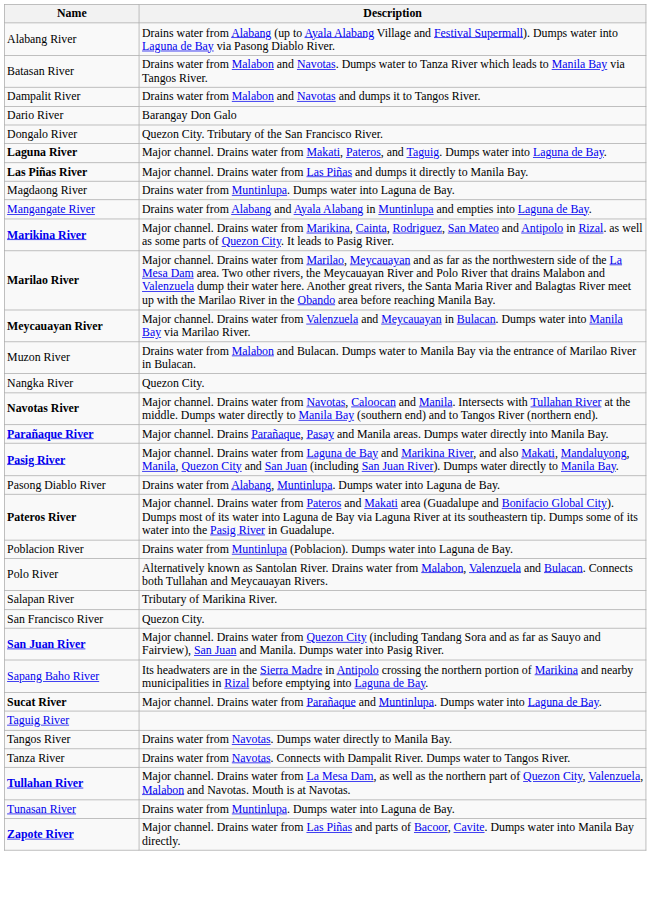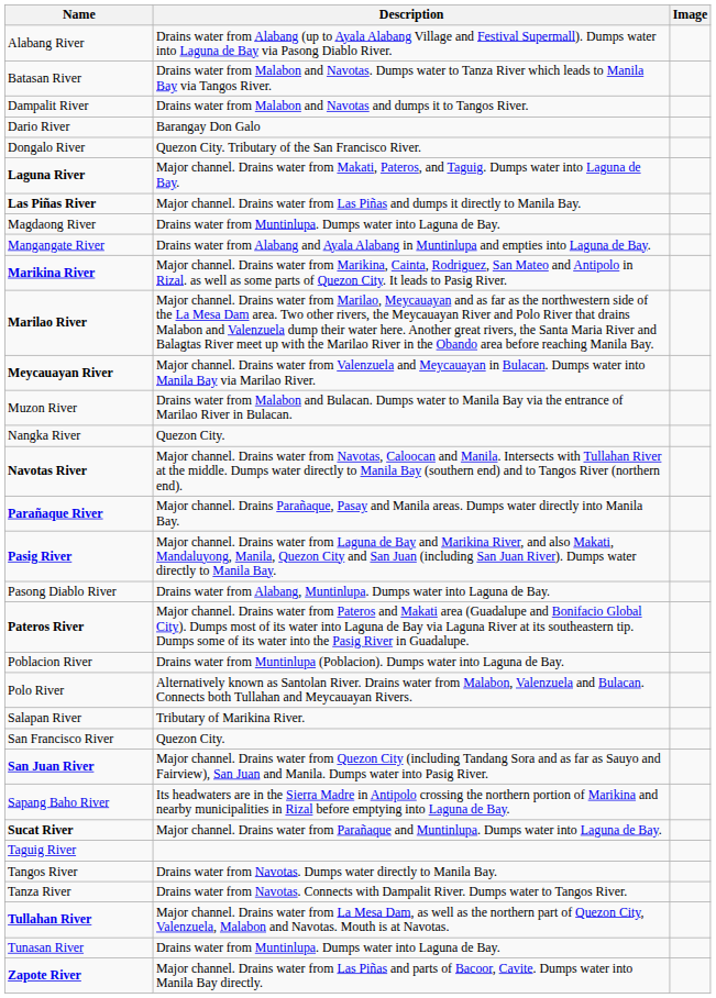 <table class="wikitable">
 <tr>
 <th style="width:175px;">Name</th>
 <th>Description</th>
+<th>Image</th>
 </tr>
 <tr>
 <td>Alabang River</td>
 <td>Drains water from <a href='#'>Alabang</a> (up to <a href='#'>Ayala Alabang</a> Village and <a href='#'>Festival Supermall</a>). Dumps water into <a href='#'>Laguna de Bay</a> via Pasong Diablo River.</td>
+<td></td>
 </tr>
 <tr>
 <td>Batasan River</td>
 <td>Drains water from <a href='#'>Malabon</a> and <a href='#'>Navotas</a>. Dumps water to Tanza River which leads to <a href='#'>Manila Bay</a> via Tangos River.</td>
+<td></td>
 </tr>
 <tr>
 <td>Dampalit River</td>
 <td>Drains water from <a href='#'>Malabon</a> and <a href='#'>Navotas</a> and dumps it to Tangos River.</td>
+<td></td>
 </tr>
 <tr>
 <td>Dario River</td>
 <td>Barangay Don Galo</td>
+<td></td>
 </tr>
 <tr>
 <td>Dongalo River</td>
 <td>Quezon City. Tributary of the San Francisco River.</td>
+<td></td>
 </tr>
 <tr>
 <td><strong>Laguna River</strong></td>
 <td>Major channel. Drains water from <a href='#'>Makati</a>, <a href='#'>Pateros</a>, and <a href='#'>Taguig</a>. Dumps water into <a href='#'>Laguna de Bay</a>.</td>
+<td></td>
 </tr>
 <tr>
 <td><strong>Las Piñas River</strong></td>
 <td>Major channel. Drains water from <a href='#'>Las Piñas</a> and dumps it directly to Manila Bay.</td>
+<td></td>
 </tr>
 <tr>
 <td>Magdaong River</td>
 <td>Drains water from <a href='#'>Muntinlupa</a>. Dumps water into Laguna de Bay.</td>
+<td></td>
 </tr>
 <tr>
 <td><a href='#'>Mangangate River</a></td>
 <td>Drains water from <a href='#'>Alabang</a> and <a href='#'>Ayala Alabang</a> in <a href='#'>Muntinlupa</a> and empties into <a href='#'>Laguna de Bay</a>.</td>
+<td></td>
 </tr>
 <tr>
 <td><strong><a href='#'>Marikina River</a></strong></td>
 <td>Major channel. Drains water from <a href='#'>Marikina</a>, <a href='#'>Cainta</a>, <a href='#'>Rodriguez</a>, <a href='#'>San Mateo</a> and <a href='#'>Antipolo</a> in <a href='#'>Rizal</a>. as well as some parts of <a href='#'>Quezon City</a>. It leads to Pasig River.</td>
+<td></td>
 </tr>
 <tr>
 <td><strong>Marilao River</strong></td>
 <td>Major channel. Drains water from <a href='#'>Marilao</a>, <a href='#'>Meycauayan</a> and as far as the northwestern side of the <a href='#'>La Mesa Dam</a> area. Two other rivers, the Meycauayan River and Polo River that drains Malabon and <a href='#'>Valenzuela</a> dump their water here. Another great rivers, the Santa Maria River and Balagtas River meet up with the Marilao River in the <a href='#'>Obando</a> area before reaching Manila Bay.</td>
+<td></td>
 </tr>
 <tr>
 <td><strong>Meycauayan River</strong></td>
 <td>Major channel. Drains water from <a href='#'>Valenzuela</a> and <a href='#'>Meycauayan</a> in <a href='#'>Bulacan</a>. Dumps water into <a href='#'>Manila Bay</a> via Marilao River.</td>
+<td></td>
 </tr>
 <tr>
 <td>Muzon River</td>
 <td>Drains water from <a href='#'>Malabon</a> and Bulacan. Dumps water to Manila Bay via the entrance of Marilao River in Bulacan.</td>
+<td></td>
 </tr>
 <tr>
 <td>Nangka River</td>
 <td>Quezon City.</td>
+<td></td>
 </tr>
 <tr>
 <td><strong>Navotas River</strong></td>
 <td>Major channel. Drains water from <a href='#'>Navotas</a>, <a href='#'>Caloocan</a> and <a href='#'>Manila</a>. Intersects with <a href='#'>Tullahan River</a> at the middle. Dumps water directly to <a href='#'>Manila Bay</a> (southern end) and to Tangos River (northern end).</td>
+<td></td>
 </tr>
 <tr>
 <td><strong><a href='#'>Parañaque River</a></strong></td>
 <td>Major channel. Drains <a href='#'>Parañaque</a>, <a href='#'>Pasay</a> and Manila areas. Dumps water directly into Manila Bay.</td>
+<td></td>
 </tr>
 <tr>
 <td><strong><a href='#'>Pasig River</a></strong></td>
 <td>Major channel. Drains water from <a href='#'>Laguna de Bay</a> and <a href='#'>Marikina River</a>, and also <a href='#'>Makati</a>, <a href='#'>Mandaluyong</a>, <a href='#'>Manila</a>, <a href='#'>Quezon City</a> and <a href='#'>San Juan</a> (including <a href='#'>San Juan River</a>). Dumps water directly to <a href='#'>Manila Bay</a>.</td>
+<td></td>
 </tr>
 <tr>
 <td>Pasong Diablo River</td>
 <td>Drains water from <a href='#'>Alabang</a>, <a href='#'>Muntinlupa</a>. Dumps water into Laguna de Bay.</td>
+<td></td>
 </tr>
 <tr>
 <td><strong>Pateros River</strong></td>
 <td>Major channel. Drains water from <a href='#'>Pateros</a> and <a href='#'>Makati</a> area (Guadalupe and <a href='#'>Bonifacio Global City</a>). Dumps most of its water into Laguna de Bay via Laguna River at its southeastern tip. Dumps some of its water into the <a href='#'>Pasig River</a> in Guadalupe.</td>
+<td></td>
 </tr>
 <tr>
 <td>Poblacion River</td>
 <td>Drains water from <a href='#'>Muntinlupa</a> (Poblacion). Dumps water into Laguna de Bay.</td>
+<td></td>
 </tr>
 <tr>
 <td>Polo River</td>
 <td>Alternatively known as Santolan River. Drains water from <a href='#'>Malabon</a>, <a href='#'>Valenzuela</a> and <a href='#'>Bulacan</a>. Connects both Tullahan and Meycauayan Rivers.</td>
+<td></td>
 </tr>
 <tr>
 <td>Salapan River</td>
 <td>Tributary of Marikina River.</td>
+<td></td>
 </tr>
 <tr>
 <td>San Francisco River</td>
 <td>Quezon City.</td>
+<td></td>
 </tr>
 <tr>
 <td><strong><a href='#'>San Juan River</a></strong></td>
 <td>Major channel. Drains water from <a href='#'>Quezon City</a> (including Tandang Sora and as far as Sauyo and Fairview), <a href='#'>San Juan</a> and Manila. Dumps water into Pasig River.</td>
+<td></td>
 </tr>
 <tr>
 <td><a href='#'>Sapang Baho River</a></td>
 <td>Its headwaters are in the <a href='#'>Sierra Madre</a> in <a href='#'>Antipolo</a> crossing the northern portion of <a href='#'>Marikina</a> and nearby municipalities in <a href='#'>Rizal</a> before emptying into <a href='#'>Laguna de Bay</a>.</td>
+<td></td>
 </tr>
 <tr>
 <td><strong>Sucat River</strong></td>
 <td>Major channel. Drains water from <a href='#'>Parañaque</a> and <a href='#'>Muntinlupa</a>. Dumps water into <a href='#'>Laguna de Bay</a>.</td>
+<td></td>
 </tr>
 <tr>
 <td><a href='#'>Taguig River</a></td>
+<td></td>
 <td></td>
 </tr>
 <tr>
 <td>Tangos River</td>
 <td>Drains water from <a href='#'>Navotas</a>. Dumps water directly to Manila Bay.</td>
+<td></td>
 </tr>
 <tr>
 <td>Tanza River</td>
 <td>Drains water from <a href='#'>Navotas</a>. Connects with Dampalit River. Dumps water to Tangos River.</td>
+<td></td>
 </tr>
 <tr>
 <td><strong><a href='#'>Tullahan River</a></strong></td>
 <td>Major channel. Drains water from <a href='#'>La Mesa Dam</a>, as well as the northern part of <a href='#'>Quezon City</a>, <a href='#'>Valenzuela</a>, <a href='#'>Malabon</a> and Navotas. Mouth is at Navotas.</td>
+<td></td>
 </tr>
 <tr>
 <td><a href='#'>Tunasan River</a></td>
 <td>Drains water from <a href='#'>Muntinlupa</a>. Dumps water into Laguna de Bay.</td>
+<td></td>
 </tr>
 <tr>
 <td><strong><a href='#'>Zapote River</a></strong></td>
 <td>Major channel. Drains water from <a href='#'>Las Piñas</a> and parts of <a href='#'>Bacoor</a>, <a href='#'>Cavite</a>. Dumps water into Manila Bay directly.</td>
+<td></td>
 </tr>
 </table>
